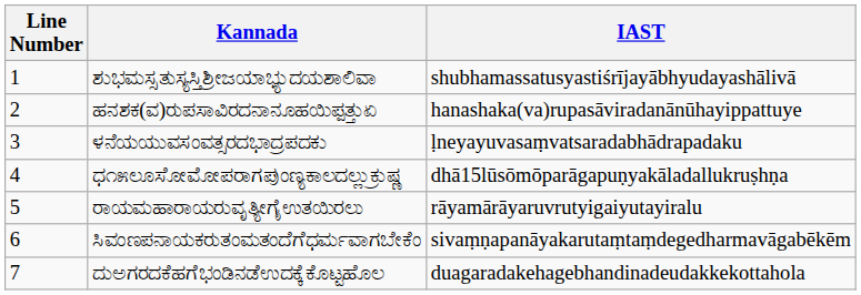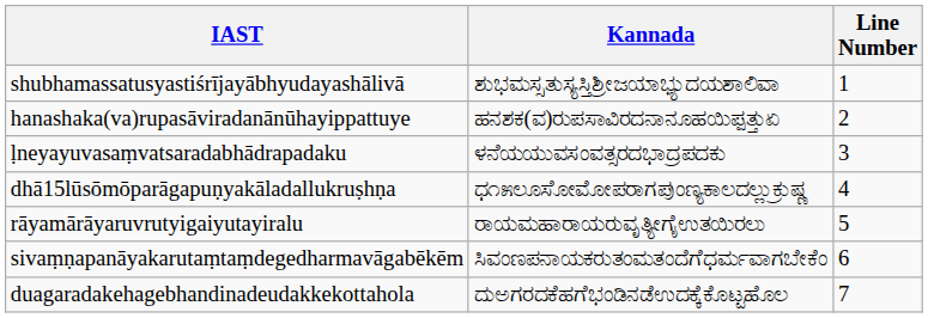 <table class="wikitable">
 <tr>
+<th><a href='#'>IAST</a></th>
+<th><a href='#'>Kannada</a></th>
 <th>Line<br>Number</th>
-<th><a href='#'>Kannada</a></th>
-<th><a href='#'>IAST</a></th>
 </tr>
 <tr>
+<td>shubhamassatusyastiśrījayābhyudayashālivā</td>
+<td>ಶುಭಮಸ್ಸತುಸ್ಯಸ್ತಿಶ್ರೀಜಯಾಭ್ಯುದಯಶಾಲಿವಾ</td>
 <td>1</td>
-<td>ಶುಭಮಸ್ಸತುಸ್ಯಸ್ತಿಶ್ರೀಜಯಾಭ್ಯುದಯಶಾಲಿವಾ</td>
-<td>shubhamassatusyastiśrījayābhyudayashālivā</td>
 </tr>
 <tr>
+<td>hanashaka(va)rupasāviradanānūhayippattuye</td>
+<td>ಹನಶಕ(ವ)ರುಪಸಾವಿರದನಾನೂಹಯಿಪ್ಪತ್ತುಏ</td>
 <td>2</td>
-<td>ಹನಶಕ(ವ)ರುಪಸಾವಿರದನಾನೂಹಯಿಪ್ಪತ್ತುಏ</td>
-<td>hanashaka(va)rupasāviradanānūhayippattuye</td>
 </tr>
 <tr>
+<td>ḷneyayuvasaṃvatsaradabhādrapadaku</td>
+<td>ಳನೆಯಯುವಸಂವತ್ಸರದಭಾದ್ರಪದಕು</td>
 <td>3</td>
-<td>ಳನೆಯಯುವಸಂವತ್ಸರದಭಾದ್ರಪದಕು</td>
-<td>ḷneyayuvasaṃvatsaradabhādrapadaku</td>
 </tr>
 <tr>
+<td>dhā15lūsōmōparāgapuṇyakāladallukruṣhṇa</td>
+<td>ಧ೧೫ಲೂಸೋಮೋಪರಾಗಪುಂಣ್ಯಕಾಲದಲ್ಲುಕ್ರುಷ್ಣ</td>
 <td>4</td>
-<td>ಧ೧೫ಲೂಸೋಮೋಪರಾಗಪುಂಣ್ಯಕಾಲದಲ್ಲುಕ್ರುಷ್ಣ</td>
-<td>dhā15lūsōmōparāgapuṇyakāladallukruṣhṇa</td>
 </tr>
 <tr>
+<td>rāyamārāyaruvrutyigaiyutayiralu</td>
+<td>ರಾಯಮಹಾರಾಯರುವೃತ್ಯೀಗೈಉತಯಿರಲು</td>
 <td>5</td>
-<td>ರಾಯಮಹಾರಾಯರುವೃತ್ಯೀಗೈಉತಯಿರಲು</td>
-<td>rāyamārāyaruvrutyigaiyutayiralu</td>
 </tr>
 <tr>
+<td>sivaṃṇapanāyakarutaṃtaṃdegedharmavāgabēkēm</td>
+<td>ಸಿವಂಣಪನಾಯಕರುತಂಮತಂದೆಗೆಧರ್ಮವಾಗಬೇಕೆಂ</td>
 <td>6</td>
-<td>ಸಿವಂಣಪನಾಯಕರುತಂಮತಂದೆಗೆಧರ್ಮವಾಗಬೇಕೆಂ</td>
-<td>sivaṃṇapanāyakarutaṃtaṃdegedharmavāgabēkēm</td>
 </tr>
 <tr>
+<td>duagaradakehagebhandinadeudakkekottahola</td>
+<td>ದುಅಗರದಕೆಹಗೆಭಂಡಿನಡೆಉದಕ್ಕೆಕೊಟ್ಟಹೊಲ</td>
 <td>7</td>
-<td>ದುಅಗರದಕೆಹಗೆಭಂಡಿನಡೆಉದಕ್ಕೆಕೊಟ್ಟಹೊಲ</td>
-<td>duagaradakehagebhandinadeudakkekottahola</td>
 </tr>
 </table>
